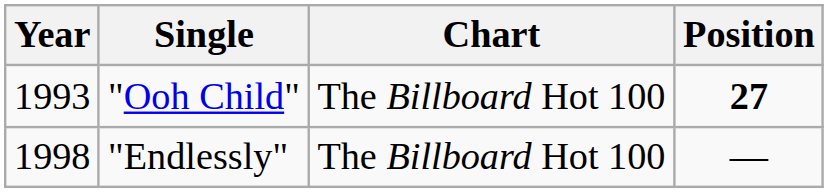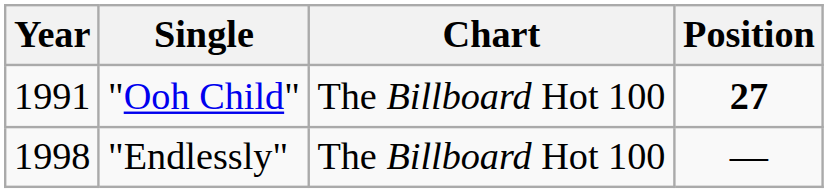 <table Class = "wikitable">
 <tr>
 <th>Year</th>
 <th>Single</th>
 <th>Chart</th>
 <th>Position</th>
 </tr>
 <tr>
-<td>1993</td>
+<td>1991</td>
 <td>"<a href='#'>Ooh Child</a>"</td>
 <td>The <em>Billboard</em> Hot 100</td>
 <td style="text-align:center;"><strong>27</strong></td>
 </tr>
 <tr>
 <td>1998</td>
 <td>"Endlessly"</td>
 <td>The <em>Billboard</em> Hot 100</td>
 <td style="text-align:center;">—</td>
 </tr>
 </table>
